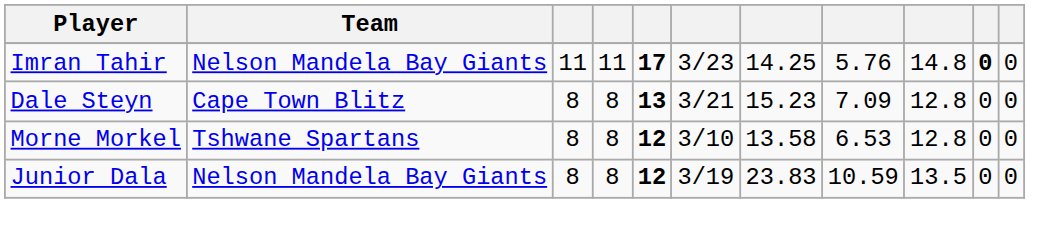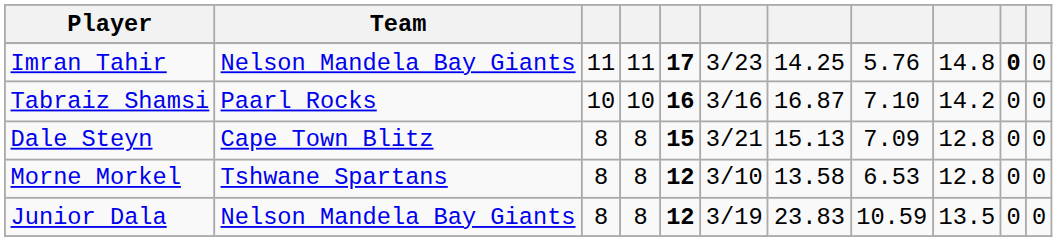 <table class="wikitable sortable"  style="text-align: center;">
 <tr>
 <th class="unsortable">Player</th>
 <th>Team</th>
 <th></th>
 <th></th>
 <th></th>
 <th></th>
 <th></th>
 <th></th>
 <th></th>
 <th></th>
 <th></th>
 </tr>
 <tr>
 </tr>
 <tr>
 <td style="text-align:left"><a href='#'>Imran Tahir</a></td>
 <td style="text-align:left"><a href='#'>Nelson Mandela Bay Giants</a></td>
 <td>11</td>
 <td>11</td>
 <td><strong>17</strong></td>
 <td>3/23</td>
 <td>14.25</td>
 <td>5.76</td>
 <td>14.8</td>
 <td><strong>0</strong></td>
 <td>0</td>
 </tr>
 <tr>
+<td style="text-align:left"><a href='#'>Tabraiz Shamsi</a></td>
+<td style="text-align:left"><a href='#'>Paarl Rocks</a></td>
+<td>10</td>
+<td>10</td>
+<td><strong>16</strong></td>
+<td>3/16</td>
+<td>16.87</td>
+<td>7.10</td>
+<td>14.2</td>
+<td>0</td>
+<td>0</td>
+</tr>
+<tr>
 <td style="text-align:left"><a href='#'>Dale Steyn</a></td>
 <td style="text-align:left"><a href='#'>Cape Town Blitz</a></td>
 <td>8</td>
 <td>8</td>
-<td><strong>13</strong></td>
+<td><strong>15</strong></td>
 <td>3/21</td>
-<td>15.23</td>
+<td>15.13</td>
 <td>7.09</td>
 <td>12.8</td>
 <td>0</td>
 <td>0</td>
 </tr>
 <tr>
 <td style="text-align:left"><a href='#'>Morne Morkel</a></td>
 <td style="text-align:left"><a href='#'>Tshwane Spartans</a></td>
 <td>8</td>
 <td>8</td>
 <td><strong>12</strong></td>
 <td>3/10</td>
 <td>13.58</td>
 <td>6.53</td>
 <td>12.8</td>
 <td>0</td>
 <td>0</td>
 </tr>
 <tr>
 <td style="text-align:left"><a href='#'>Junior Dala</a></td>
 <td style="text-align:left"><a href='#'>Nelson Mandela Bay Giants</a></td>
 <td>8</td>
 <td>8</td>
 <td><strong>12</strong></td>
 <td>3/19</td>
 <td>23.83</td>
 <td>10.59</td>
 <td>13.5</td>
 <td>0</td>
 <td>0</td>
 </tr>
 </table>
